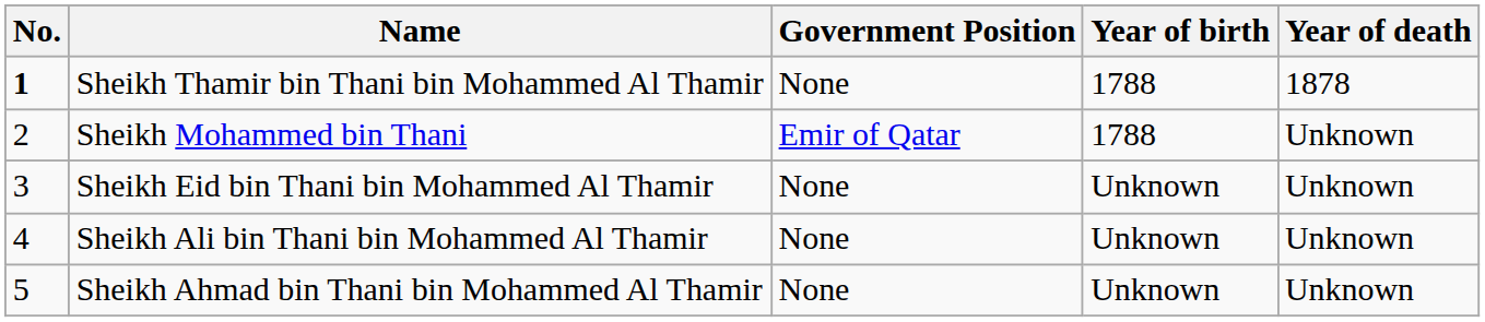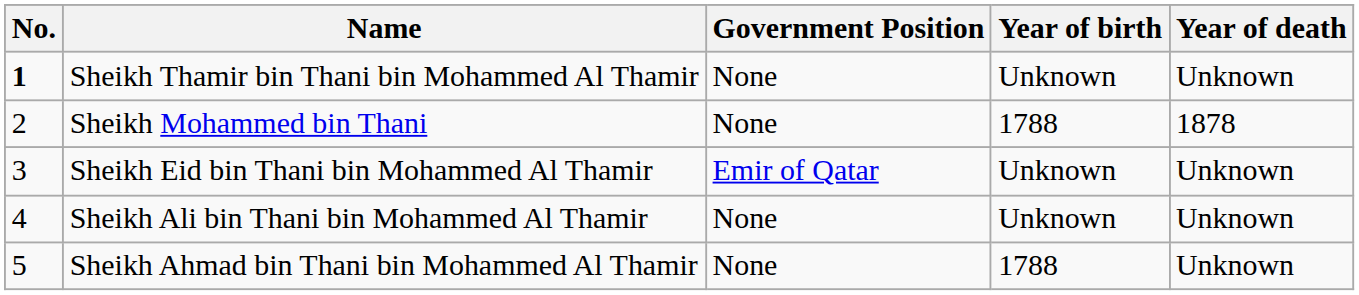 <table class="wikitable">
 <tr>
 <th>No.</th>
 <th>Name</th>
 <th>Government Position</th>
 <th>Year of birth</th>
 <th>Year of death</th>
 </tr>
 <tr>
 <td><strong>1</strong></td>
 <td>Sheikh Thamir bin Thani bin Mohammed Al Thamir</td>
 <td>None</td>
+<td>Unknown</td>
+<td>Unknown</td>
+</tr>
+<tr>
+<td>2</td>
+<td>Sheikh <a href='#'>Mohammed bin Thani</a></td>
+<td>None</td>
 <td>1788</td>
 <td>1878</td>
 </tr>
 <tr>
-<td>2</td>
-<td>Sheikh <a href='#'>Mohammed bin Thani</a></td>
-<td><a href='#'>Emir of Qatar</a></td>
-<td>1788</td>
-<td>Unknown</td>
-</tr>
-<tr>
 <td>3</td>
 <td>Sheikh Eid bin Thani bin Mohammed Al Thamir</td>
-<td>None</td>
+<td><a href='#'>Emir of Qatar</a></td>
 <td>Unknown</td>
 <td>Unknown</td>
 </tr>
 <tr>
 <td>4</td>
 <td>Sheikh Ali bin Thani bin Mohammed Al Thamir</td>
 <td>None</td>
 <td>Unknown</td>
 <td>Unknown</td>
 </tr>
 <tr>
 <td>5</td>
 <td>Sheikh Ahmad bin Thani bin Mohammed Al Thamir</td>
 <td>None</td>
-<td>Unknown</td>
+<td>1788</td>
 <td>Unknown</td>
 </tr>
 </table>
